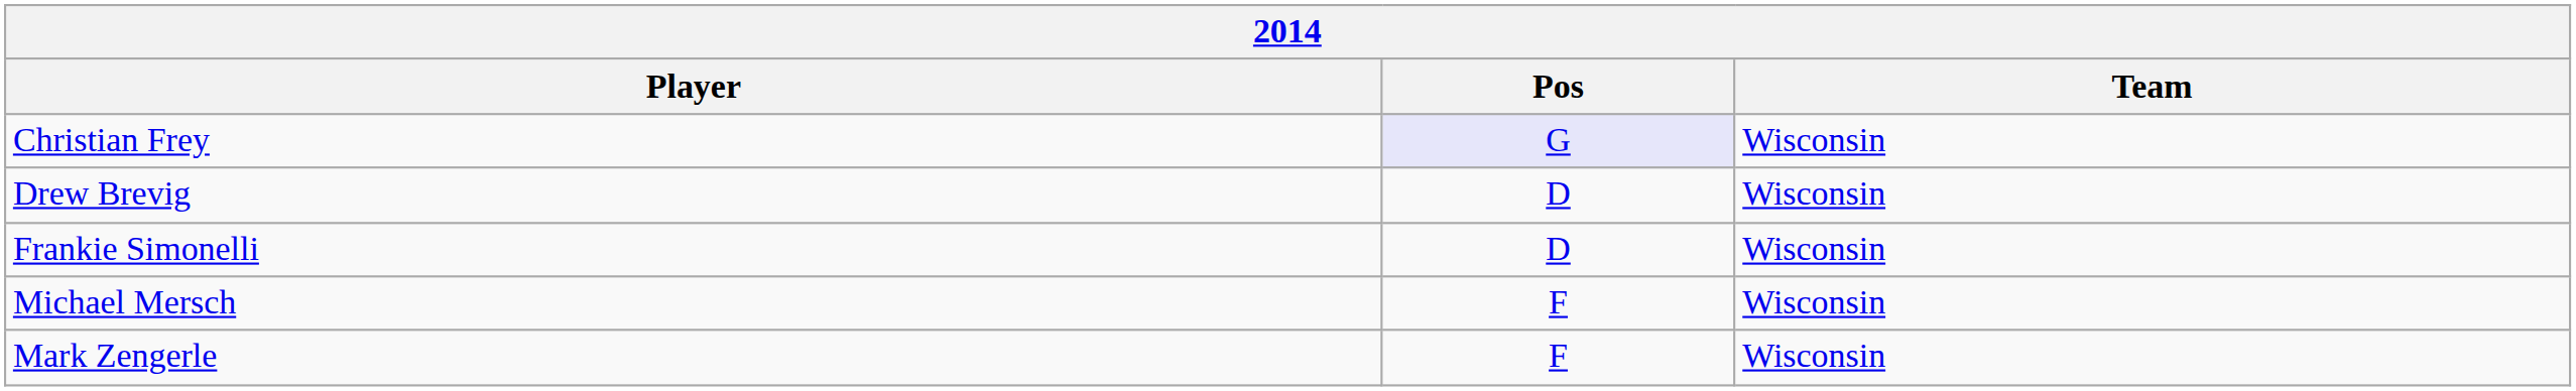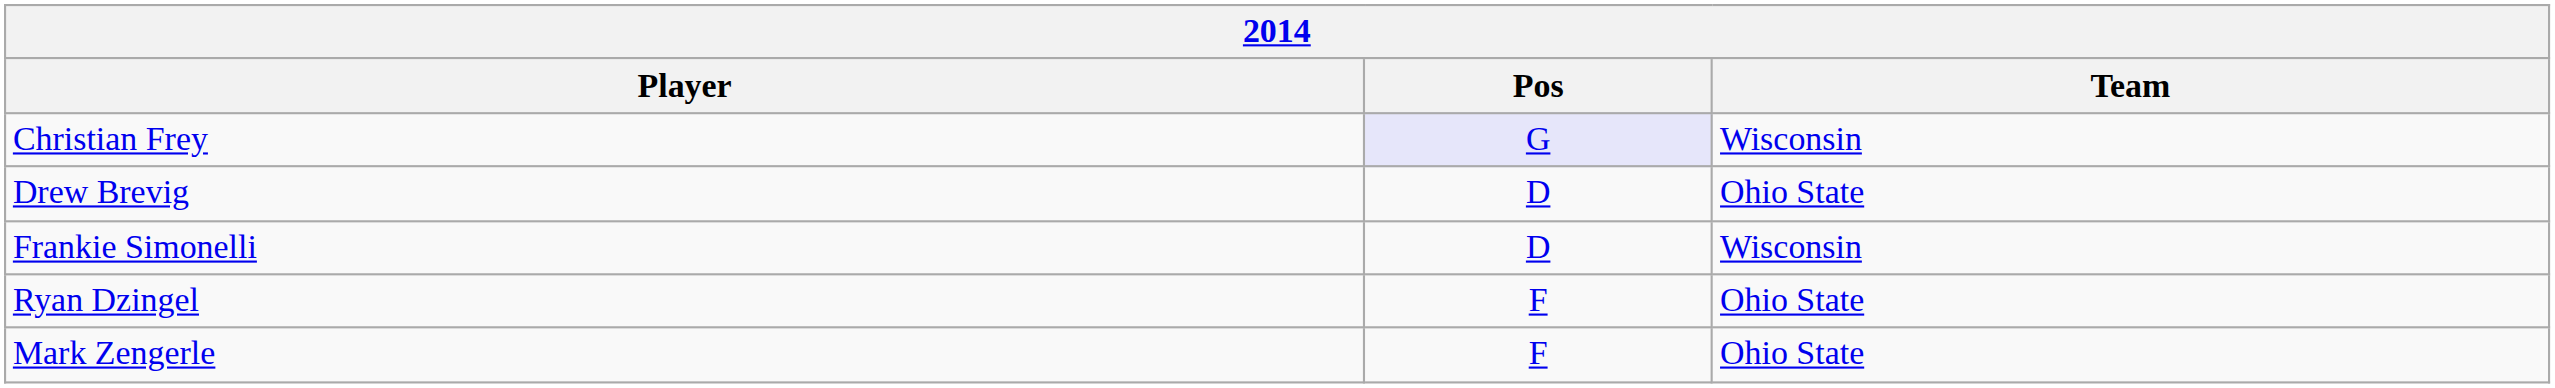 <table class="wikitable" width=95%>
 <tr>
 <th colspan=3><a href='#'>2014</a></th>
 </tr>
 <tr>
 <th>Player</th>
 <th>Pos</th>
 <th>Team</th>
 </tr>
 <tr>
 <td><a href='#'>Christian Frey</a></td>
 <td style="background: lavender; text-align:center;"><a href='#'>G</a></td>
 <td><a href='#'>Wisconsin</a></td>
 </tr>
 <tr>
 <td><a href='#'>Drew Brevig</a></td>
 <td style="text-align:center;"><a href='#'>D</a></td>
-<td><a href='#'>Wisconsin</a></td>
+<td><a href='#'>Ohio State</a></td>
 </tr>
 <tr>
 <td><a href='#'>Frankie Simonelli</a></td>
 <td style="text-align:center;"><a href='#'>D</a></td>
 <td><a href='#'>Wisconsin</a></td>
 </tr>
 <tr>
-<td><a href='#'>Michael Mersch</a></td>
+<td><a href='#'>Ryan Dzingel</a></td>
 <td style="text-align:center;"><a href='#'>F</a></td>
-<td><a href='#'>Wisconsin</a></td>
+<td><a href='#'>Ohio State</a></td>
 </tr>
 <tr>
 <td><a href='#'>Mark Zengerle</a></td>
 <td style="text-align:center;"><a href='#'>F</a></td>
-<td><a href='#'>Wisconsin</a></td>
+<td><a href='#'>Ohio State</a></td>
 </tr>
 </table>
